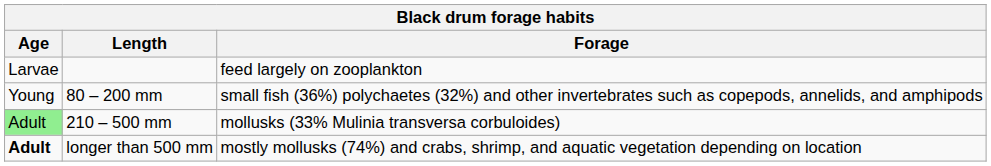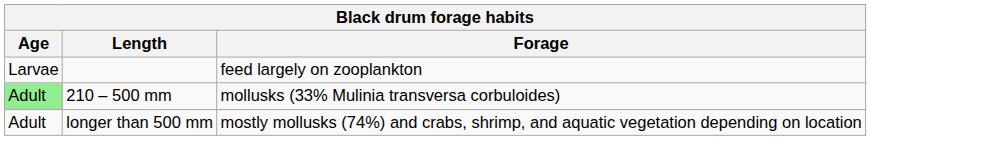 <table class="wikitable">
 <tr>
 <th colspan="3">Black drum forage habits</th>
 </tr>
 <tr>
 <th rowspan="1">Age</th>
 <th colspan="1">Length</th>
 <th colspan="1">Forage</th>
 </tr>
 <tr ---->
 <td>Larvae</td>
 <td align="left"></td>
 <td align="left">feed largely on zooplankton</td>
 </tr>
 <tr ---->
-<td>Young</td>
-<td align="left">80 – 200 mm</td>
-<td align="left">small fish (36%) polychaetes (32%) and other invertebrates such as copepods, annelids, and amphipods</td>
-</tr>
-<tr ---->
 <td style="background: lightgreen;">Adult</td>
 <td align="left">210 – 500 mm</td>
 <td align="left">mollusks (33% Mulinia transversa corbuloides)</td>
 </tr>
 <tr ---->
-<td><strong>Adult</strong></td>
+<td>Adult</td>
 <td align="left">longer than 500 mm</td>
 <td align="left">mostly mollusks (74%) and crabs, shrimp, and aquatic vegetation depending on location</td>
 </tr>
 </table>
